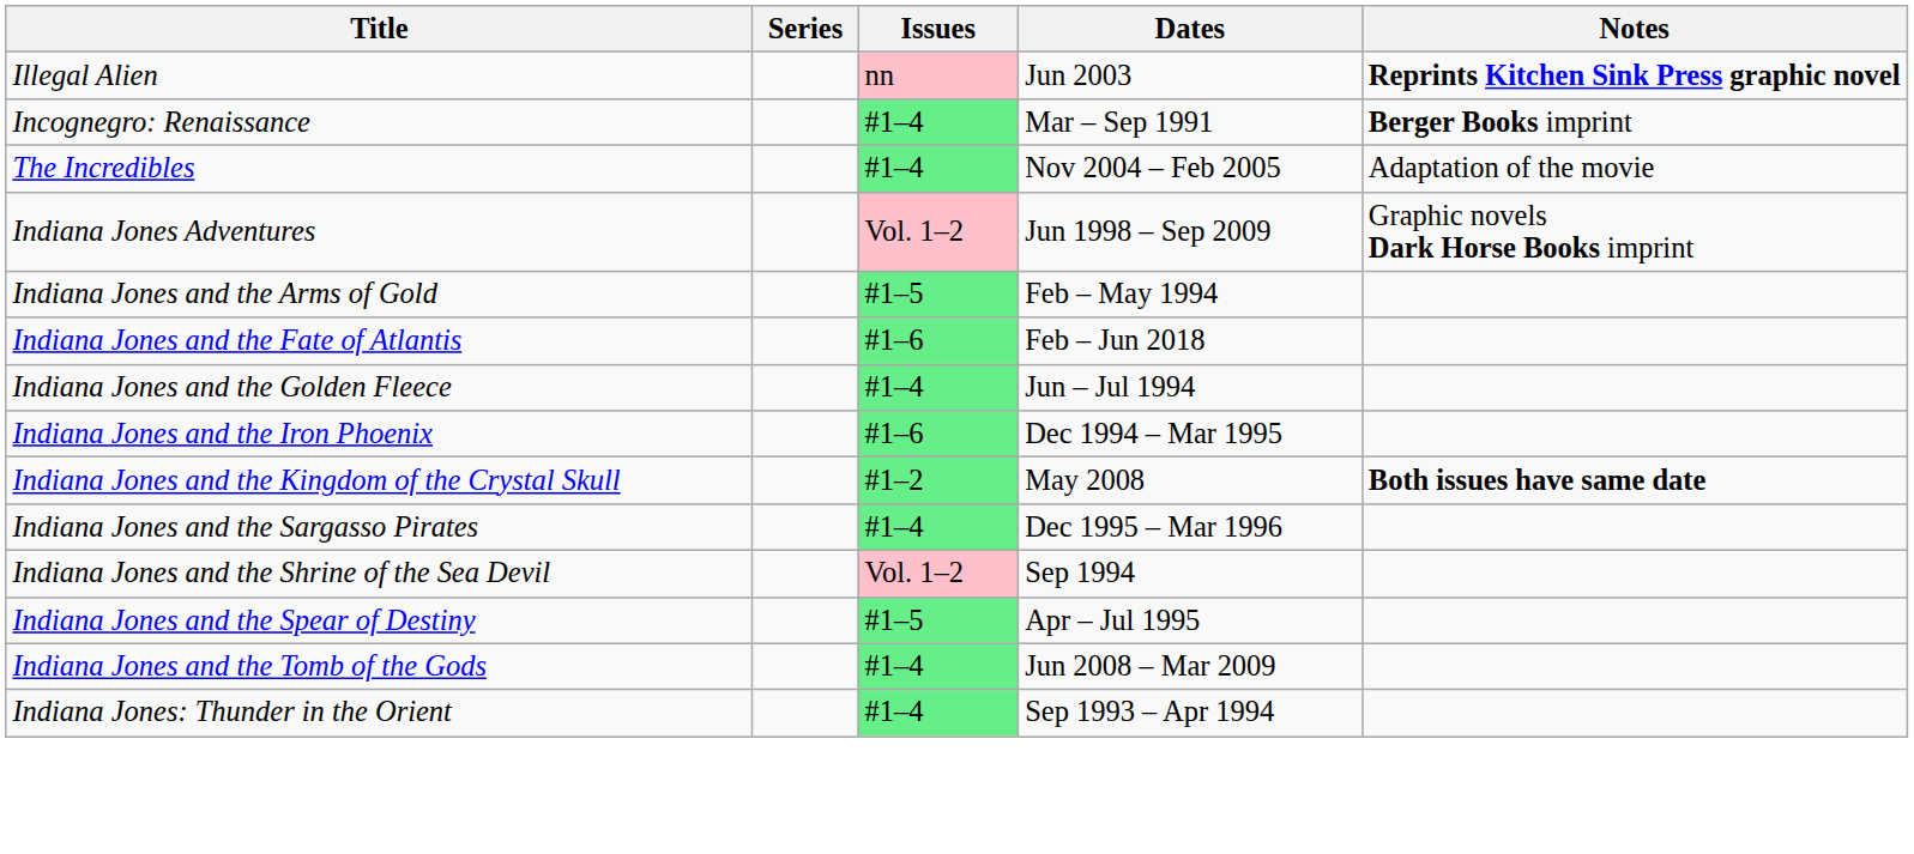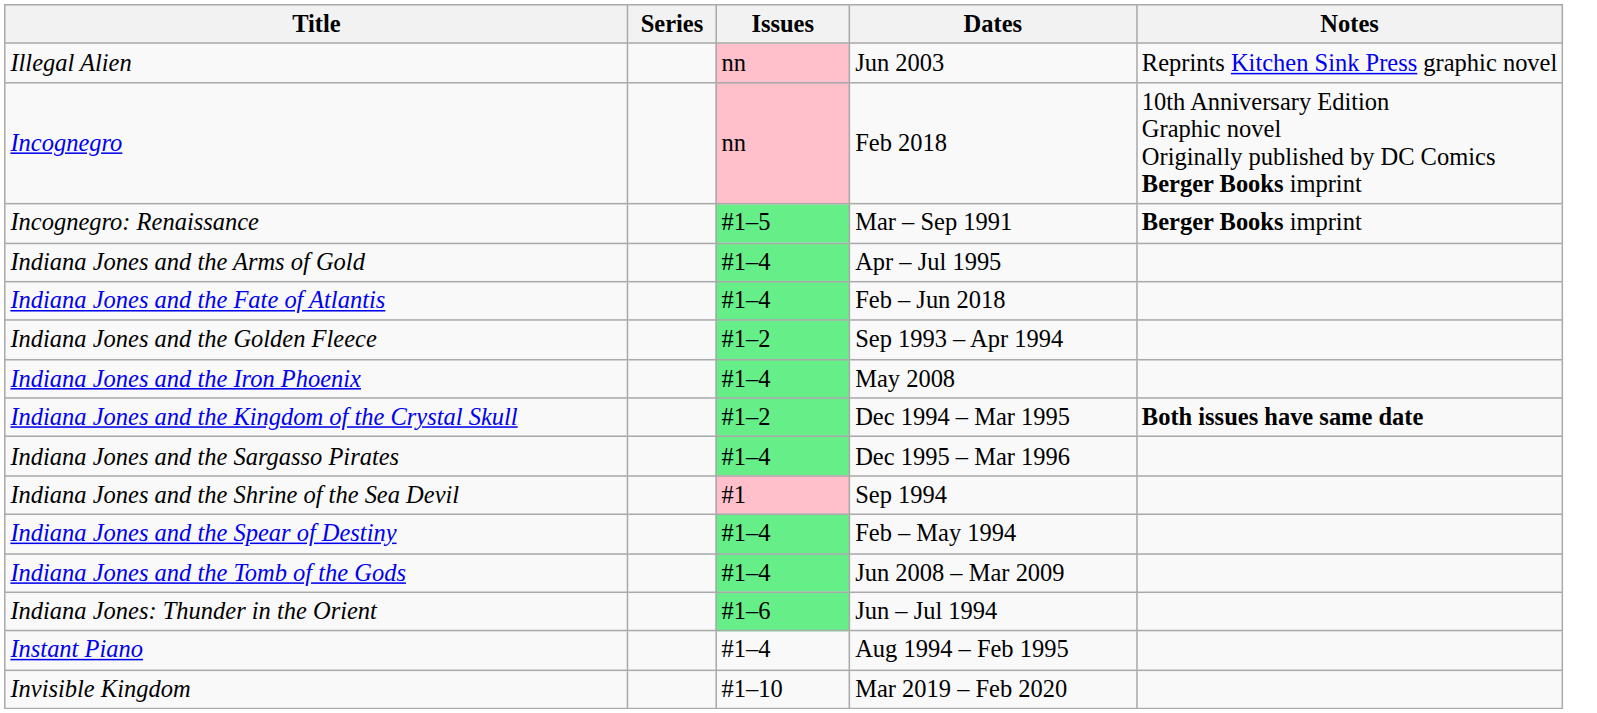 <table class="wikitable">
 <tr>
 <th scope="col" style="width: 400px;">Title</th>
 <th scope="col" style="width: 50px;">Series</th>
 <th scope="col" style="width: 80px;">Issues</th>
 <th scope="col" style="width: 180px;">Dates</th>
 <th>Notes</th>
 </tr>
 <tr>
 <td><em>Illegal Alien</em></td>
 <td></td>
 <td style="background:#FFC0CB;">nn</td>
 <td>Jun 2003</td>
-<td><strong>Reprints <a href='#'>Kitchen Sink Press</a> graphic novel</strong></td>
+<td>Reprints <a href='#'>Kitchen Sink Press</a> graphic novel</td>
+</tr>
+<tr>
+<td><em><a href='#'>Incognegro</a></em></td>
+<td></td>
+<td style="background:#FFC0CB;">nn</td>
+<td>Feb 2018</td>
+<td>10th Anniversary Edition<br>Graphic novel<br>Originally published by DC Comics<br><strong>Berger Books</strong> imprint</td>
 </tr>
 <tr>
 <td><em>Incognegro: Renaissance</em></td>
 <td></td>
-<td style="background:#66EE88;">#1–4</td>
+<td style="background:#66EE88;">#1–5</td>
 <td>Mar – Sep 1991</td>
 <td><strong>Berger Books</strong> imprint</td>
 </tr>
 <tr>
-<td><em><a href='#'>The Incredibles</a></em></td>
+<td><em>Indiana Jones and the Arms of Gold</em></td>
 <td></td>
 <td style="background:#66EE88;">#1–4</td>
-<td>Nov 2004 – Feb 2005</td>
-<td>Adaptation of the movie</td>
-</tr>
-<tr>
-<td><em>Indiana Jones Adventures</em></td>
-<td></td>
-<td style="background:#FFC0CB;">Vol. 1–2</td>
-<td>Jun 1998 – Sep 2009</td>
-<td>Graphic novels<br><strong>Dark Horse Books</strong> imprint</td>
-</tr>
-<tr>
-<td><em>Indiana Jones and the Arms of Gold</em></td>
-<td></td>
-<td style="background:#66EE88;">#1–5</td>
-<td>Feb – May 1994</td>
+<td>Apr – Jul 1995</td>
 <td></td>
 </tr>
 <tr>
 <td><em><a href='#'>Indiana Jones and the Fate of Atlantis</a></em></td>
 <td></td>
-<td style="background:#66EE88;">#1–6</td>
+<td style="background:#66EE88;">#1–4</td>
 <td>Feb – Jun 2018</td>
 <td></td>
 </tr>
 <tr>
 <td><em>Indiana Jones and the Golden Fleece</em></td>
 <td></td>
-<td style="background:#66EE88;">#1–4</td>
-<td>Jun – Jul 1994</td>
+<td style="background:#66EE88;">#1–2</td>
+<td>Sep 1993 – Apr 1994</td>
 <td></td>
 </tr>
 <tr>
 <td><em><a href='#'>Indiana Jones and the Iron Phoenix</a></em></td>
 <td></td>
-<td style="background:#66EE88;">#1–6</td>
-<td>Dec 1994 – Mar 1995</td>
+<td style="background:#66EE88;">#1–4</td>
+<td>May 2008</td>
 <td></td>
 </tr>
 <tr>
 <td><em><a href='#'>Indiana Jones and the Kingdom of the Crystal Skull</a></em></td>
 <td></td>
 <td style="background:#66EE88;">#1–2</td>
-<td>May 2008</td>
+<td>Dec 1994 – Mar 1995</td>
 <td><strong>Both issues have same date</strong></td>
 </tr>
 <tr>
 <td><em>Indiana Jones and the Sargasso Pirates</em></td>
 <td></td>
 <td style="background:#66EE88;">#1–4</td>
 <td>Dec 1995 – Mar 1996</td>
 <td></td>
 </tr>
 <tr>
 <td><em>Indiana Jones and the Shrine of the Sea Devil</em></td>
 <td></td>
-<td style="background:#FFC0CB;">Vol. 1–2</td>
+<td style="background:#FFC0CB;">#1</td>
 <td>Sep 1994</td>
 <td></td>
 </tr>
 <tr>
 <td><em><a href='#'>Indiana Jones and the Spear of Destiny</a></em></td>
 <td></td>
-<td style="background:#66EE88;">#1–5</td>
-<td>Apr – Jul 1995</td>
+<td style="background:#66EE88;">#1–4</td>
+<td>Feb – May 1994</td>
 <td></td>
 </tr>
 <tr>
 <td><em><a href='#'>Indiana Jones and the Tomb of the Gods</a></em></td>
 <td></td>
 <td style="background:#66EE88;">#1–4</td>
 <td>Jun 2008 – Mar 2009</td>
 <td></td>
 </tr>
 <tr>
 <td><em>Indiana Jones: Thunder in the Orient</em></td>
 <td></td>
-<td style="background:#66EE88;">#1–4</td>
-<td>Sep 1993 – Apr 1994</td>
+<td style="background:#66EE88;">#1–6</td>
+<td>Jun – Jul 1994</td>
+<td></td>
+</tr>
+<tr>
+<td><em><a href='#'>Instant Piano</a></em></td>
+<td></td>
+<td>#1–4</td>
+<td>Aug 1994 – Feb 1995</td>
+<td></td>
+</tr>
+<tr>
+<td><em>Invisible Kingdom</em></td>
+<td></td>
+<td>#1–10</td>
+<td>Mar 2019 – Feb 2020</td>
 <td></td>
 </tr>
 </table>
